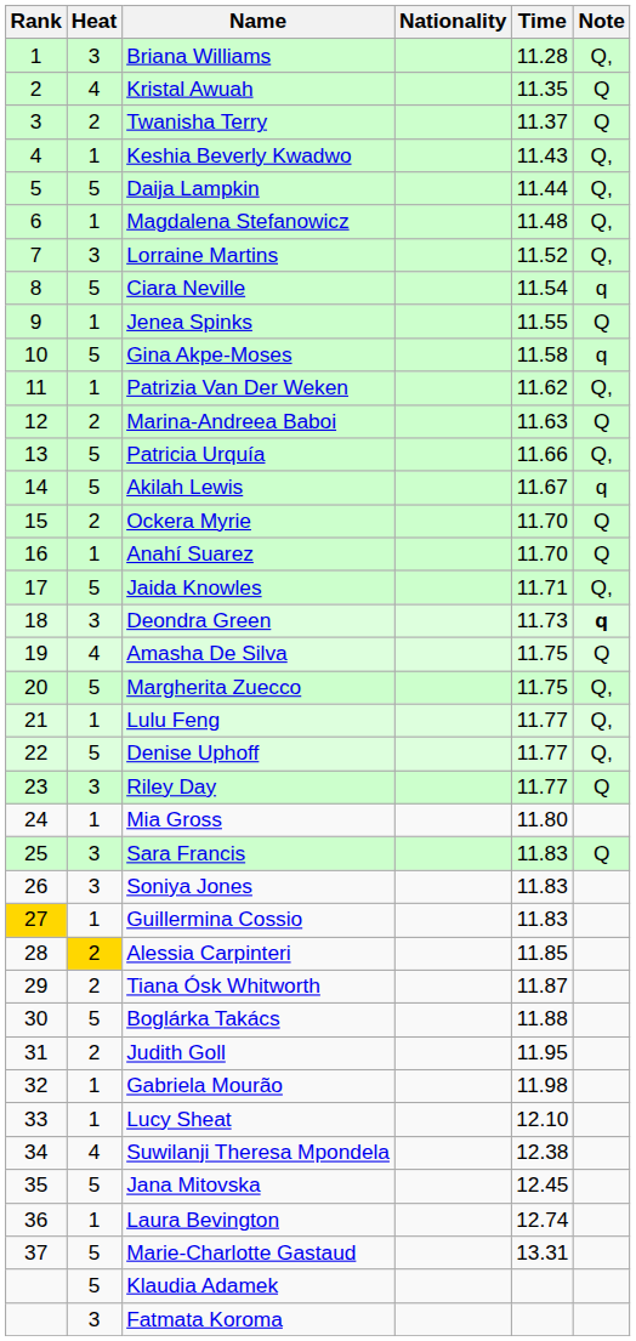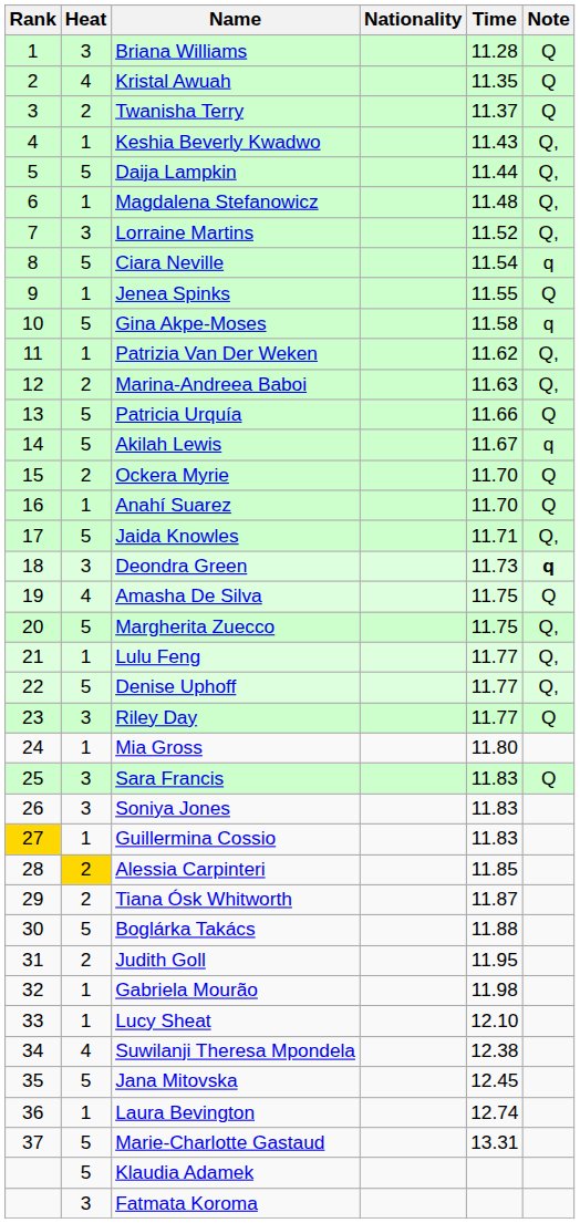 <table class="wikitable sortable" style="text-align:center">
 <tr>
 <th>Rank</th>
 <th>Heat</th>
 <th>Name</th>
 <th>Nationality</th>
 <th>Time</th>
 <th>Note</th>
 </tr>
 <tr bgcolor=ccffcc>
 <td>1</td>
 <td>3</td>
 <td align=left><a href='#'>Briana Williams</a></td>
 <td align=left></td>
 <td>11.28</td>
-<td>Q, </td>
+<td>Q</td>
 </tr>
 <tr bgcolor=ccffcc>
 <td>2</td>
 <td>4</td>
 <td align=left><a href='#'>Kristal Awuah</a></td>
 <td align=left></td>
 <td>11.35</td>
 <td>Q</td>
 </tr>
 <tr bgcolor=ccffcc>
 <td>3</td>
 <td>2</td>
 <td align=left><a href='#'>Twanisha Terry</a></td>
 <td align=left></td>
 <td>11.37</td>
 <td>Q</td>
 </tr>
 <tr bgcolor=ccffcc>
 <td>4</td>
 <td>1</td>
 <td align=left><a href='#'>Keshia Beverly Kwadwo</a></td>
 <td align=left></td>
 <td>11.43</td>
 <td>Q, </td>
 </tr>
 <tr bgcolor=ccffcc>
 <td>5</td>
 <td>5</td>
 <td align=left><a href='#'>Daija Lampkin</a></td>
 <td align=left></td>
 <td>11.44</td>
 <td>Q, </td>
 </tr>
 <tr bgcolor=ccffcc>
 <td>6</td>
 <td>1</td>
 <td align=left><a href='#'>Magdalena Stefanowicz</a></td>
 <td align=left></td>
 <td>11.48</td>
 <td>Q, </td>
 </tr>
 <tr bgcolor=ccffcc>
 <td>7</td>
 <td>3</td>
 <td align=left><a href='#'>Lorraine Martins</a></td>
 <td align=left></td>
 <td>11.52</td>
 <td>Q, </td>
 </tr>
 <tr bgcolor=ccffcc>
 <td>8</td>
 <td>5</td>
 <td align=left><a href='#'>Ciara Neville</a></td>
 <td align=left></td>
 <td>11.54</td>
 <td>q</td>
 </tr>
 <tr bgcolor=ccffcc>
 <td>9</td>
 <td>1</td>
 <td align=left><a href='#'>Jenea Spinks</a></td>
 <td align=left></td>
 <td>11.55</td>
 <td>Q</td>
 </tr>
 <tr bgcolor=ccffcc>
 <td>10</td>
 <td>5</td>
 <td align=left><a href='#'>Gina Akpe-Moses</a></td>
 <td align=left></td>
 <td>11.58</td>
 <td>q</td>
 </tr>
 <tr bgcolor=ccffcc>
 <td>11</td>
 <td>1</td>
 <td align=left><a href='#'>Patrizia Van Der Weken</a></td>
 <td align=left></td>
 <td>11.62</td>
 <td>Q, </td>
 </tr>
 <tr bgcolor=ccffcc>
 <td>12</td>
 <td>2</td>
 <td align=left><a href='#'>Marina-Andreea Baboi</a></td>
 <td align=left></td>
 <td>11.63</td>
-<td>Q</td>
+<td>Q, </td>
 </tr>
 <tr bgcolor=ccffcc>
 <td>13</td>
 <td>5</td>
 <td align=left><a href='#'>Patricia Urquía</a></td>
 <td align=left></td>
 <td>11.66</td>
-<td>Q, </td>
+<td>Q</td>
 </tr>
 <tr bgcolor=ccffcc>
 <td>14</td>
 <td>5</td>
 <td align=left><a href='#'>Akilah Lewis</a></td>
 <td align=left></td>
 <td>11.67</td>
 <td>q</td>
 </tr>
 <tr bgcolor=ccffcc>
 <td>15</td>
 <td>2</td>
 <td align=left><a href='#'>Ockera Myrie</a></td>
 <td align=left></td>
 <td>11.70</td>
 <td>Q</td>
 </tr>
 <tr bgcolor=ccffcc>
 <td>16</td>
 <td>1</td>
 <td align=left><a href='#'>Anahí Suarez</a></td>
 <td align=left></td>
 <td>11.70</td>
 <td>Q</td>
 </tr>
 <tr bgcolor=ccffcc>
 <td>17</td>
 <td>5</td>
 <td align=left><a href='#'>Jaida Knowles</a></td>
 <td align=left></td>
 <td>11.71</td>
 <td>Q, </td>
 </tr>
 <tr bgcolor=ddffdd>
 <td>18</td>
 <td>3</td>
 <td align=left><a href='#'>Deondra Green</a></td>
 <td align=left></td>
 <td>11.73</td>
 <td><strong>q</strong></td>
 </tr>
 <tr bgcolor=ddffdd>
 <td>19</td>
 <td>4</td>
 <td align=left><a href='#'>Amasha De Silva</a></td>
 <td align=left></td>
 <td>11.75</td>
 <td>Q</td>
 </tr>
 <tr bgcolor=ccffcc>
 <td>20</td>
 <td>5</td>
 <td align=left><a href='#'>Margherita Zuecco</a></td>
 <td align=left></td>
 <td>11.75</td>
 <td>Q, </td>
 </tr>
 <tr bgcolor=ddffdd>
 <td>21</td>
 <td>1</td>
 <td align=left><a href='#'>Lulu Feng</a></td>
 <td align=left></td>
 <td>11.77</td>
 <td>Q, </td>
 </tr>
 <tr bgcolor=ddffdd>
 <td>22</td>
 <td>5</td>
 <td align=left><a href='#'>Denise Uphoff</a></td>
 <td align=left></td>
 <td>11.77</td>
 <td>Q, </td>
 </tr>
 <tr bgcolor=ccffcc>
 <td>23</td>
 <td>3</td>
 <td align=left><a href='#'>Riley Day</a></td>
 <td align=left></td>
 <td>11.77</td>
 <td>Q</td>
 </tr>
 <tr>
 <td>24</td>
 <td>1</td>
 <td align=left><a href='#'>Mia Gross</a></td>
 <td align=left></td>
 <td>11.80</td>
 <td></td>
 </tr>
 <tr bgcolor=ccffcc>
 <td>25</td>
 <td>3</td>
 <td align=left><a href='#'>Sara Francis</a></td>
 <td align=left></td>
 <td>11.83</td>
 <td>Q</td>
 </tr>
 <tr>
 <td>26</td>
 <td>3</td>
 <td align=left><a href='#'>Soniya Jones</a></td>
 <td align=left></td>
 <td>11.83</td>
 <td></td>
 </tr>
 <tr>
 <td style="background: gold;">27</td>
 <td>1</td>
 <td align=left><a href='#'>Guillermina Cossio</a></td>
 <td align=left></td>
 <td>11.83</td>
 <td></td>
 </tr>
 <tr>
 <td>28</td>
 <td style="background: gold;">2</td>
 <td align=left><a href='#'>Alessia Carpinteri</a></td>
 <td align=left></td>
 <td>11.85</td>
 <td></td>
 </tr>
 <tr>
 <td>29</td>
 <td>2</td>
 <td align=left><a href='#'>Tiana Ósk Whitworth</a></td>
 <td align=left></td>
 <td>11.87</td>
 <td></td>
 </tr>
 <tr>
 <td>30</td>
 <td>5</td>
 <td align=left><a href='#'>Boglárka Takács</a></td>
 <td align=left></td>
 <td>11.88</td>
 <td></td>
 </tr>
 <tr>
 <td>31</td>
 <td>2</td>
 <td align=left><a href='#'>Judith Goll</a></td>
 <td align=left></td>
 <td>11.95</td>
 <td></td>
 </tr>
 <tr>
 <td>32</td>
 <td>1</td>
 <td align=left><a href='#'>Gabriela Mourão</a></td>
 <td align=left></td>
 <td>11.98</td>
 <td></td>
 </tr>
 <tr>
 <td>33</td>
 <td>1</td>
 <td align=left><a href='#'>Lucy Sheat</a></td>
 <td align=left></td>
 <td>12.10</td>
 <td></td>
 </tr>
 <tr>
 <td>34</td>
 <td>4</td>
 <td align=left><a href='#'>Suwilanji Theresa Mpondela</a></td>
 <td align=left></td>
 <td>12.38</td>
 <td></td>
 </tr>
 <tr>
 <td>35</td>
 <td>5</td>
 <td align=left><a href='#'>Jana Mitovska</a></td>
 <td align=left></td>
 <td>12.45</td>
 <td></td>
 </tr>
 <tr>
 <td>36</td>
 <td>1</td>
 <td align=left><a href='#'>Laura Bevington</a></td>
 <td align=left></td>
 <td>12.74</td>
 <td></td>
 </tr>
 <tr>
 <td>37</td>
 <td>5</td>
 <td align=left><a href='#'>Marie-Charlotte Gastaud</a></td>
 <td align=left></td>
 <td>13.31</td>
 <td></td>
 </tr>
 <tr>
 <td></td>
 <td>5</td>
 <td align=left><a href='#'>Klaudia Adamek</a></td>
 <td align=left></td>
 <td></td>
 <td></td>
 </tr>
 <tr>
 <td></td>
 <td>3</td>
 <td align=left><a href='#'>Fatmata Koroma</a></td>
 <td align=left></td>
 <td></td>
 <td></td>
 </tr>
 </table>
